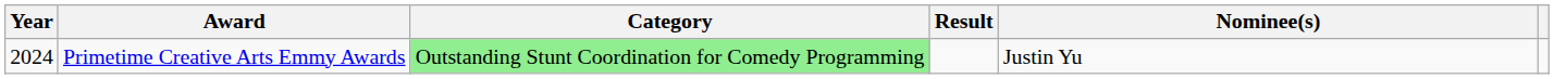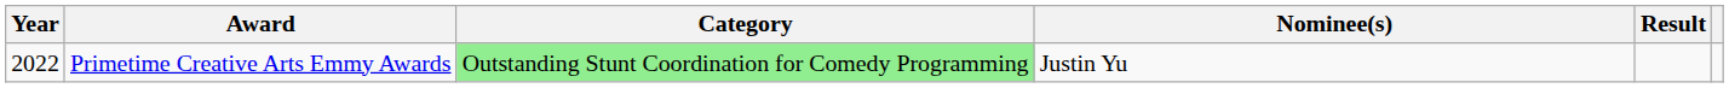 <table class="wikitable plainrowheaders sortable">
 <tr>
 <th scope="col">Year</th>
 <th scope="col">Award</th>
 <th scope="col">Category</th>
+<th scope="col" style="width:35%;">Nominee(s)</th>
 <th scope="col">Result</th>
-<th scope="col" style="width:35%;">Nominee(s)</th>
 <th class="unsortable" scope="col"></th>
 </tr>
 <tr>
-<td style="text-align:center">2024</td>
+<td style="text-align:center">2022</td>
 <td><a href='#'>Primetime Creative Arts Emmy Awards</a></td>
 <td style="background: lightgreen;">Outstanding Stunt Coordination for Comedy Programming</td>
+<td data-sort-value="Yu, Justin">Justin Yu</td>
 <td></td>
-<td data-sort-value="Yu, Justin">Justin Yu</td>
 <td></td>
 </tr>
 </table>
